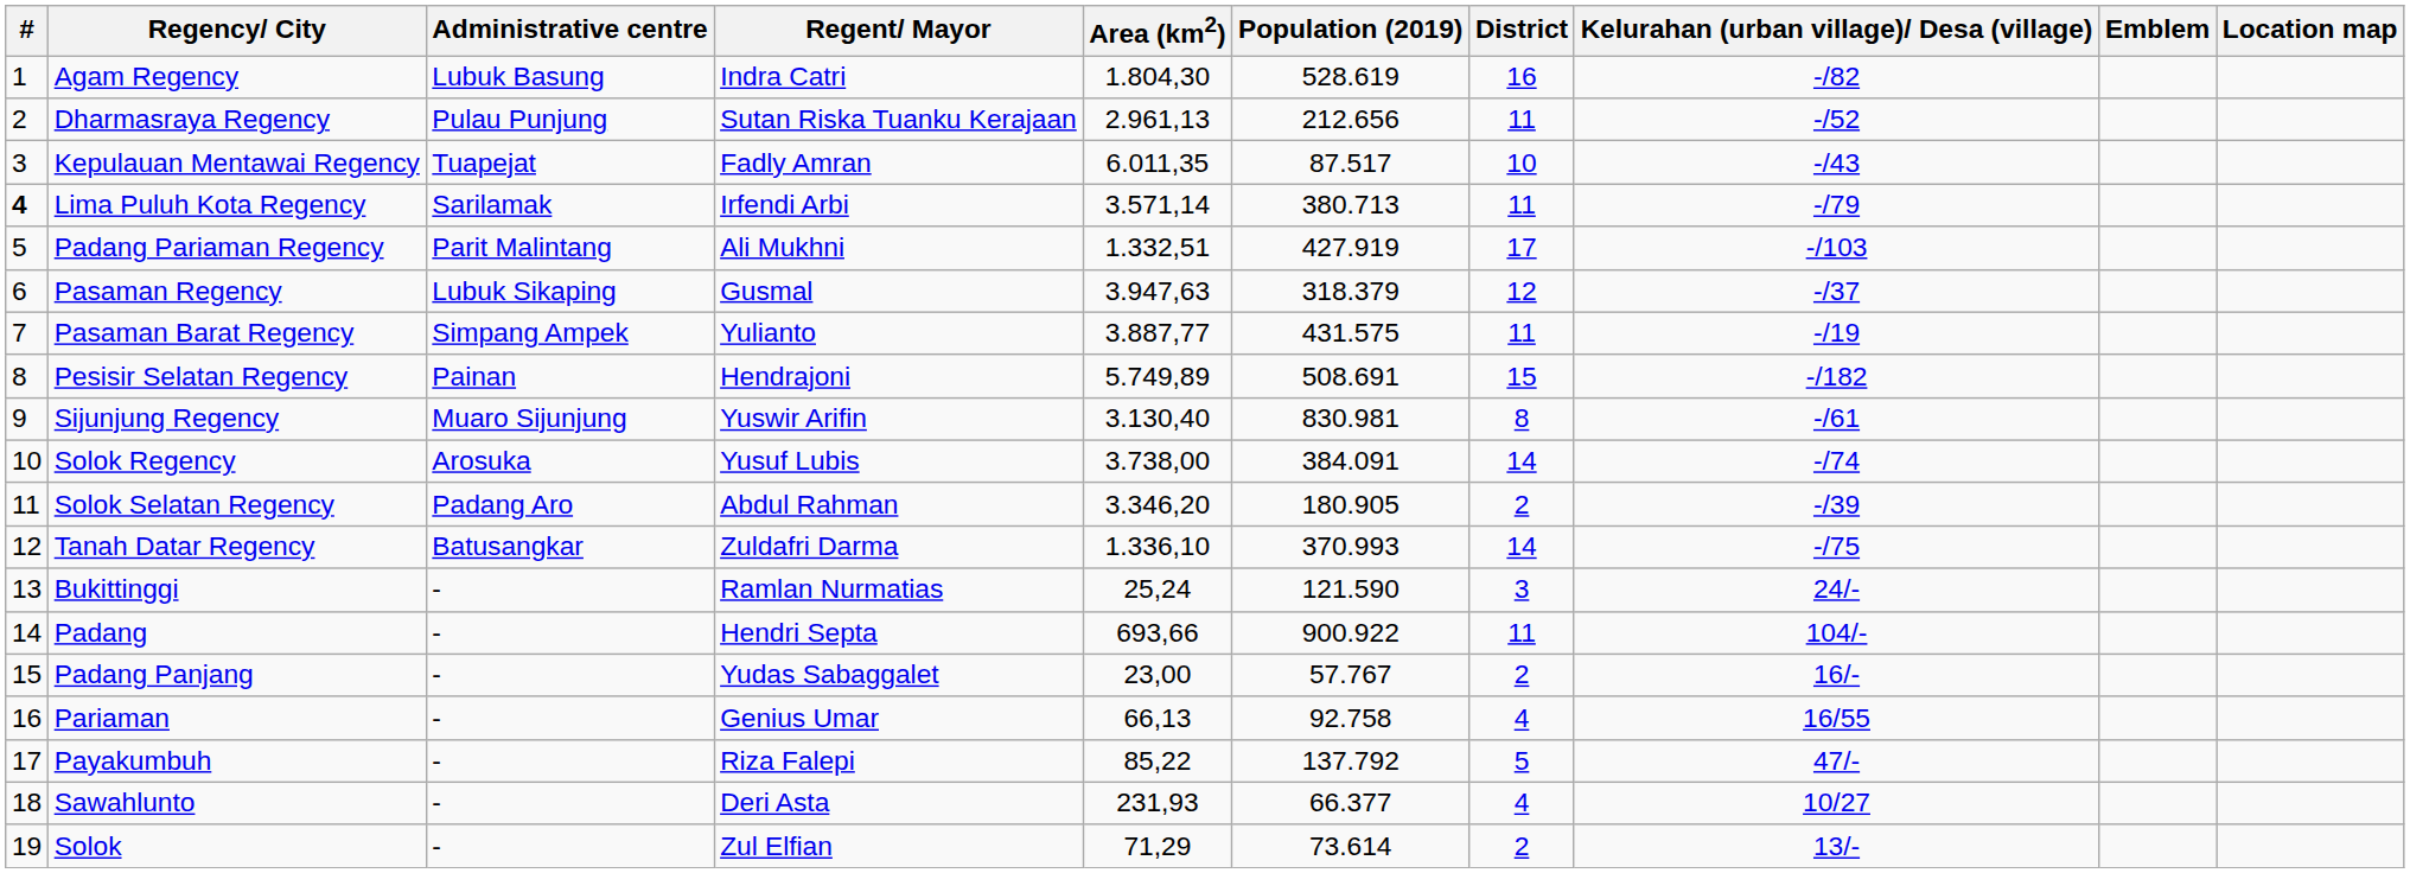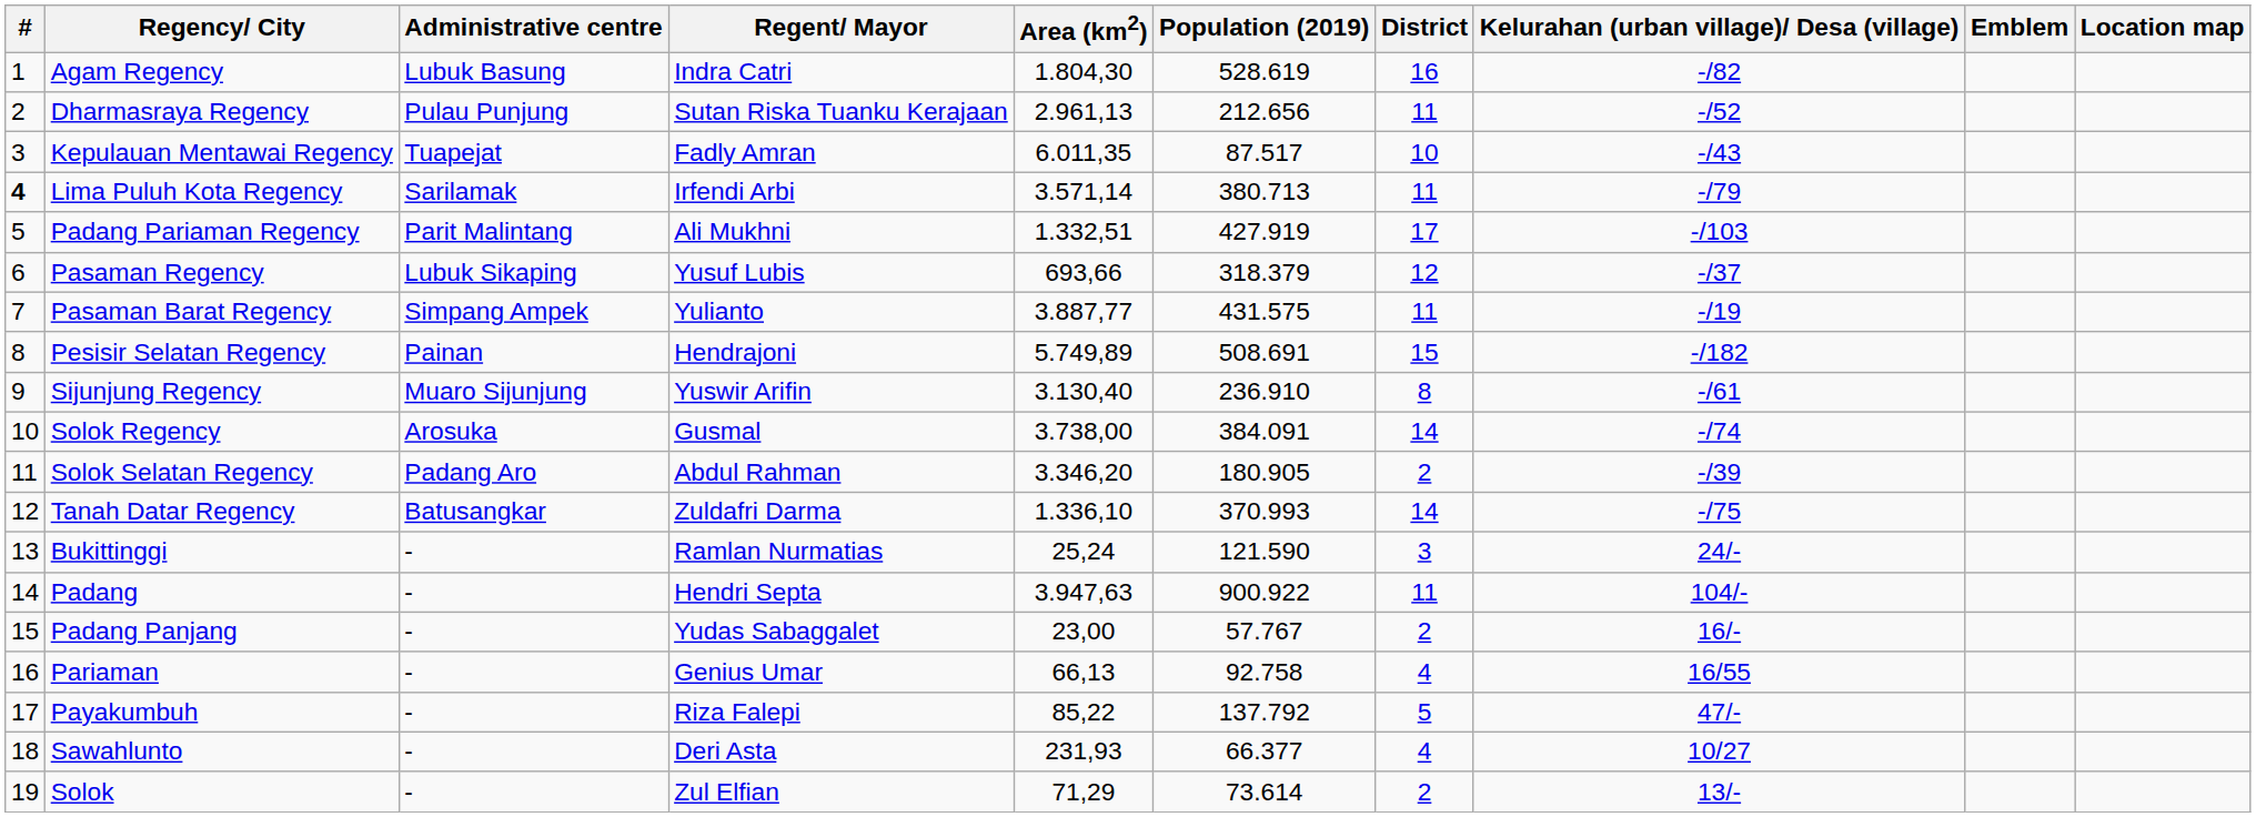 <table class="wikitable sortable mw-collapsible">
 <tr>
 <th>#</th>
 <th>Regency/ City</th>
 <th>Administrative centre</th>
 <th>Regent/ Mayor</th>
 <th>Area (km<sup>2</sup>)</th>
 <th>Population (2019)</th>
 <th>District</th>
 <th>Kelurahan (urban village)/ Desa (village)</th>
 <th>Emblem</th>
 <th>Location map</th>
 </tr>
 <tr>
 <td>1</td>
 <td><a href='#'>Agam Regency</a></td>
 <td><a href='#'>Lubuk Basung</a></td>
 <td><a href='#'>Indra Catri</a></td>
 <td align="center">1.804,30</td>
 <td align="center">528.619</td>
 <td align="center"><a href='#'>16</a></td>
 <td align="center"><a href='#'>-/82</a></td>
 <td></td>
 <td></td>
 </tr>
 <tr>
 <td>2</td>
 <td><a href='#'>Dharmasraya Regency</a></td>
 <td><a href='#'>Pulau Punjung</a></td>
 <td><a href='#'>Sutan Riska Tuanku Kerajaan</a></td>
 <td align="center">2.961,13</td>
 <td align="center">212.656</td>
 <td align="center"><a href='#'>11</a></td>
 <td align="center"><a href='#'>-/52</a></td>
 <td></td>
 <td></td>
 </tr>
 <tr>
 <td>3</td>
 <td><a href='#'>Kepulauan Mentawai Regency</a></td>
 <td><a href='#'>Tuapejat</a></td>
 <td><a href='#'>Fadly Amran</a></td>
 <td align="center">6.011,35</td>
 <td align="center">87.517</td>
 <td align="center"><a href='#'>10</a></td>
 <td align="center"><a href='#'>-/43</a></td>
 <td></td>
 <td></td>
 </tr>
 <tr>
 <td><strong>4</strong></td>
 <td><a href='#'>Lima Puluh Kota Regency</a></td>
 <td><a href='#'>Sarilamak</a></td>
 <td><a href='#'>Irfendi Arbi</a></td>
 <td align="center">3.571,14</td>
 <td align="center">380.713</td>
 <td align="center"><a href='#'>11</a></td>
 <td align="center"><a href='#'>-/79</a></td>
 <td></td>
 <td></td>
 </tr>
 <tr>
 <td>5</td>
 <td><a href='#'>Padang Pariaman Regency</a></td>
 <td><a href='#'>Parit Malintang</a></td>
 <td><a href='#'>Ali Mukhni</a></td>
 <td align="center">1.332,51</td>
 <td align="center">427.919</td>
 <td align="center"><a href='#'>17</a></td>
 <td align="center"><a href='#'>-/103</a></td>
 <td></td>
 <td></td>
 </tr>
 <tr>
 <td>6</td>
 <td><a href='#'>Pasaman Regency</a></td>
 <td><a href='#'>Lubuk Sikaping</a></td>
-<td><a href='#'>Gusmal</a></td>
-<td align="center">3.947,63</td>
+<td><a href='#'>Yusuf Lubis</a></td>
+<td align="center">693,66</td>
 <td align="center">318.379</td>
 <td align="center"><a href='#'>12</a></td>
 <td align="center"><a href='#'>-/37</a></td>
 <td></td>
 <td></td>
 </tr>
 <tr>
 <td>7</td>
 <td><a href='#'>Pasaman Barat Regency</a></td>
 <td><a href='#'>Simpang Ampek</a></td>
 <td><a href='#'>Yulianto</a></td>
 <td align="center">3.887,77</td>
 <td align="center">431.575</td>
 <td align="center"><a href='#'>11</a></td>
 <td align="center"><a href='#'>-/19</a></td>
 <td></td>
 <td></td>
 </tr>
 <tr>
 <td>8</td>
 <td><a href='#'>Pesisir Selatan Regency</a></td>
 <td><a href='#'>Painan</a></td>
 <td><a href='#'>Hendrajoni</a></td>
 <td align="center">5.749,89</td>
 <td align="center">508.691</td>
 <td align="center"><a href='#'>15</a></td>
 <td align="center"><a href='#'>-/182</a></td>
 <td></td>
 <td></td>
 </tr>
 <tr>
 <td>9</td>
 <td><a href='#'>Sijunjung Regency</a></td>
 <td><a href='#'>Muaro Sijunjung</a></td>
 <td><a href='#'>Yuswir Arifin</a></td>
 <td align="center">3.130,40</td>
-<td align="center">830.981</td>
+<td align="center">236.910</td>
 <td align="center"><a href='#'>8</a></td>
 <td align="center"><a href='#'>-/61</a></td>
 <td></td>
 <td></td>
 </tr>
 <tr>
 <td>10</td>
 <td><a href='#'>Solok Regency</a></td>
 <td><a href='#'>Arosuka</a></td>
-<td><a href='#'>Yusuf Lubis</a></td>
+<td><a href='#'>Gusmal</a></td>
 <td align="center">3.738,00</td>
 <td align="center">384.091</td>
 <td align="center"><a href='#'>14</a></td>
 <td align="center"><a href='#'>-/74</a></td>
 <td></td>
 <td></td>
 </tr>
 <tr>
 <td>11</td>
 <td><a href='#'>Solok Selatan Regency</a></td>
 <td><a href='#'>Padang Aro</a></td>
 <td><a href='#'>Abdul Rahman</a></td>
 <td align="center">3.346,20</td>
 <td align="center">180.905</td>
 <td align="center"><a href='#'>2</a></td>
 <td align="center"><a href='#'>-/39</a></td>
 <td></td>
 <td></td>
 </tr>
 <tr>
 <td>12</td>
 <td><a href='#'>Tanah Datar Regency</a></td>
 <td><a href='#'>Batusangkar</a></td>
 <td><a href='#'>Zuldafri Darma</a></td>
 <td align="center">1.336,10</td>
 <td align="center">370.993</td>
 <td align="center"><a href='#'>14</a></td>
 <td align="center"><a href='#'>-/75</a></td>
 <td></td>
 <td></td>
 </tr>
 <tr>
 <td>13</td>
 <td><a href='#'>Bukittinggi</a></td>
 <td>-</td>
 <td><a href='#'>Ramlan Nurmatias</a></td>
 <td align="center">25,24</td>
 <td align="center">121.590</td>
 <td align="center"><a href='#'>3</a></td>
 <td align="center"><a href='#'>24/-</a></td>
 <td></td>
 <td></td>
 </tr>
 <tr>
 <td>14</td>
 <td><a href='#'>Padang</a></td>
 <td>-</td>
 <td><a href='#'>Hendri Septa</a></td>
-<td align="center">693,66</td>
+<td align="center">3.947,63</td>
 <td align="center">900.922</td>
 <td align="center"><a href='#'>11</a></td>
 <td align="center"><a href='#'>104/-</a></td>
 <td></td>
 <td></td>
 </tr>
 <tr>
 <td>15</td>
 <td><a href='#'>Padang Panjang</a></td>
 <td>-</td>
 <td><a href='#'>Yudas Sabaggalet</a></td>
 <td align="center">23,00</td>
 <td align="center">57.767</td>
 <td align="center"><a href='#'>2</a></td>
 <td align="center"><a href='#'>16/-</a></td>
 <td></td>
 <td></td>
 </tr>
 <tr>
 <td>16</td>
 <td><a href='#'>Pariaman</a></td>
 <td>-</td>
 <td><a href='#'>Genius Umar</a></td>
 <td align="center">66,13</td>
 <td align="center">92.758</td>
 <td align="center"><a href='#'>4</a></td>
 <td align="center"><a href='#'>16/55</a></td>
 <td></td>
 <td></td>
 </tr>
 <tr>
 <td>17</td>
 <td><a href='#'>Payakumbuh</a></td>
 <td>-</td>
 <td><a href='#'>Riza Falepi</a></td>
 <td align="center">85,22</td>
 <td align="center">137.792</td>
 <td align="center"><a href='#'>5</a></td>
 <td align="center"><a href='#'>47/-</a></td>
 <td></td>
 <td></td>
 </tr>
 <tr>
 <td>18</td>
 <td><a href='#'>Sawahlunto</a></td>
 <td>-</td>
 <td><a href='#'>Deri Asta</a></td>
 <td align="center">231,93</td>
 <td align="center">66.377</td>
 <td align="center"><a href='#'>4</a></td>
 <td align="center"><a href='#'>10/27</a></td>
 <td></td>
 <td></td>
 </tr>
 <tr>
 <td>19</td>
 <td><a href='#'>Solok</a></td>
 <td>-</td>
 <td><a href='#'>Zul Elfian</a></td>
 <td align="center">71,29</td>
 <td align="center">73.614</td>
 <td align="center"><a href='#'>2</a></td>
 <td align="center"><a href='#'>13/-</a></td>
 <td></td>
 <td></td>
 </tr>
 </table>
